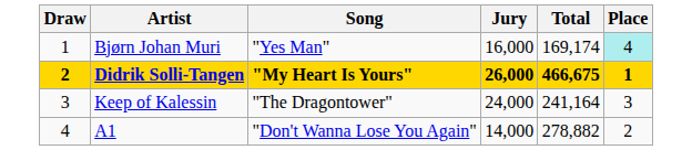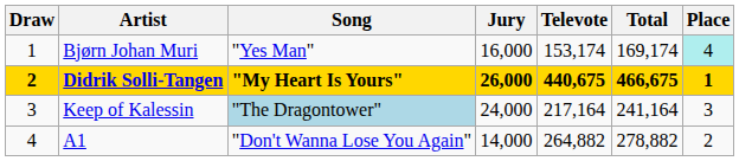 <table class="sortable wikitable" style="margin: 1em auto 1em auto; text-align:center;">
 <tr>
 <th>Draw</th>
 <th>Artist</th>
 <th>Song</th>
 <th>Jury</th>
+<th>Televote</th>
 <th>Total</th>
 <th>Place</th>
 </tr>
 <tr>
 <td>1</td>
 <td style="text-align:left;"><a href='#'>Bjørn Johan Muri</a></td>
 <td style="text-align:left;">"<a href='#'>Yes Man</a>"</td>
 <td>16,000</td>
+<td>153,174</td>
 <td>169,174</td>
 <td style="background: paleturquoise;">4</td>
 </tr>
 <tr style="font-weight:bold; background:gold;">
 <td>2</td>
 <td style="text-align:left;"><a href='#'>Didrik Solli-Tangen</a></td>
 <td style="text-align:left;">"My Heart Is Yours"</td>
 <td>26,000</td>
+<td>440,675</td>
 <td>466,675</td>
 <td>1</td>
 </tr>
 <tr>
 <td>3</td>
 <td style="text-align:left;"><a href='#'>Keep of Kalessin</a></td>
-<td style="text-align:left;">"The Dragontower"</td>
+<td style="background: lightblue; text-align:left;">"The Dragontower"</td>
 <td>24,000</td>
+<td>217,164</td>
 <td>241,164</td>
 <td>3</td>
 </tr>
 <tr>
 <td>4</td>
 <td style="text-align:left;"><a href='#'>A1</a></td>
 <td style="text-align:left;">"<a href='#'>Don't Wanna Lose You Again</a>"</td>
 <td>14,000</td>
+<td>264,882</td>
 <td>278,882</td>
 <td>2</td>
 </tr>
 </table>
